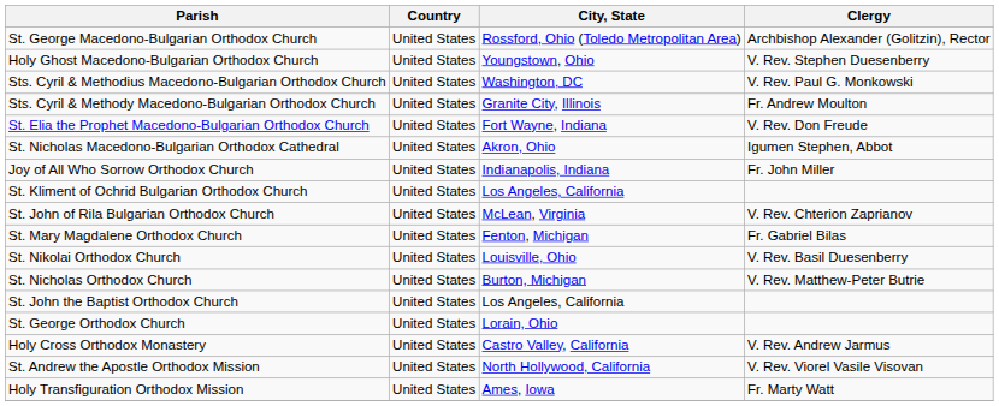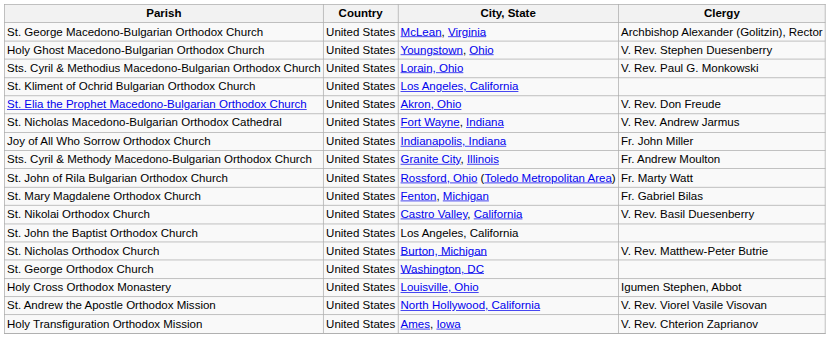 <table class="wikitable">
 <tr>
 <th>Parish</th>
 <th>Country</th>
 <th>City, State</th>
 <th>Clergy</th>
 </tr>
 <tr>
 <td>St. George Macedono-Bulgarian Orthodox Church</td>
 <td>United States</td>
-<td><a href='#'>Rossford, Ohio</a> (<a href='#'>Toledo Metropolitan Area</a>)</td>
+<td><a href='#'>McLean</a>, <a href='#'>Virginia</a></td>
 <td>Archbishop Alexander (Golitzin), Rector</td>
 </tr>
 <tr>
 <td>Holy Ghost Macedono-Bulgarian Orthodox Church</td>
 <td>United States</td>
 <td><a href='#'>Youngstown</a>, <a href='#'>Ohio</a></td>
 <td>V. Rev. Stephen Duesenberry</td>
 </tr>
 <tr>
 <td>Sts. Cyril & Methodius Macedono-Bulgarian Orthodox Church</td>
 <td>United States</td>
-<td><a href='#'>Washington, DC</a></td>
+<td><a href='#'>Lorain, Ohio</a></td>
 <td>V. Rev. Paul G. Monkowski</td>
+</tr>
+<tr>
+<td>St. Kliment of Ochrid Bulgarian Orthodox Church</td>
+<td>United States</td>
+<td><a href='#'>Los Angeles, California</a></td>
+<td></td>
+</tr>
+<tr>
+<td><a href='#'>St. Elia the Prophet Macedono-Bulgarian Orthodox Church</a></td>
+<td>United States</td>
+<td><a href='#'>Akron, Ohio</a></td>
+<td>V. Rev. Don Freude</td>
+</tr>
+<tr>
+<td>St. Nicholas Macedono-Bulgarian Orthodox Cathedral</td>
+<td>United States</td>
+<td><a href='#'>Fort Wayne</a>, <a href='#'>Indiana</a></td>
+<td>V. Rev. Andrew Jarmus</td>
+</tr>
+<tr>
+<td>Joy of All Who Sorrow Orthodox Church</td>
+<td>United States</td>
+<td><a href='#'>Indianapolis, Indiana</a></td>
+<td>Fr. John Miller</td>
 </tr>
 <tr>
 <td>Sts. Cyril & Methody Macedono-Bulgarian Orthodox Church</td>
 <td>United States</td>
 <td><a href='#'>Granite City</a>, <a href='#'>Illinois</a></td>
 <td>Fr. Andrew Moulton</td>
 </tr>
 <tr>
-<td><a href='#'>St. Elia the Prophet Macedono-Bulgarian Orthodox Church</a></td>
-<td>United States</td>
-<td><a href='#'>Fort Wayne</a>, <a href='#'>Indiana</a></td>
-<td>V. Rev. Don Freude</td>
-</tr>
-<tr>
-<td>St. Nicholas Macedono-Bulgarian Orthodox Cathedral</td>
-<td>United States</td>
-<td><a href='#'>Akron, Ohio</a></td>
-<td>Igumen Stephen, Abbot</td>
-</tr>
-<tr>
-<td>Joy of All Who Sorrow Orthodox Church</td>
-<td>United States</td>
-<td><a href='#'>Indianapolis, Indiana</a></td>
-<td>Fr. John Miller</td>
-</tr>
-<tr>
-<td>St. Kliment of Ochrid Bulgarian Orthodox Church</td>
-<td>United States</td>
-<td><a href='#'>Los Angeles, California</a></td>
-<td></td>
-</tr>
-<tr>
 <td>St. John of Rila Bulgarian Orthodox Church</td>
 <td>United States</td>
-<td><a href='#'>McLean</a>, <a href='#'>Virginia</a></td>
-<td>V. Rev. Chterion Zaprianov</td>
+<td><a href='#'>Rossford, Ohio</a> (<a href='#'>Toledo Metropolitan Area</a>)</td>
+<td>Fr. Marty Watt</td>
 </tr>
 <tr>
 <td>St. Mary Magdalene Orthodox Church</td>
 <td>United States</td>
 <td><a href='#'>Fenton</a>, <a href='#'>Michigan</a></td>
 <td>Fr. Gabriel Bilas</td>
 </tr>
 <tr>
 <td>St. Nikolai Orthodox Church</td>
 <td>United States</td>
-<td><a href='#'>Louisville, Ohio</a></td>
+<td><a href='#'>Castro Valley</a>, <a href='#'>California</a></td>
 <td>V. Rev. Basil Duesenberry</td>
+</tr>
+<tr>
+<td>St. John the Baptist Orthodox Church</td>
+<td>United States</td>
+<td>Los Angeles, California</td>
+<td></td>
 </tr>
 <tr>
 <td>St. Nicholas Orthodox Church</td>
 <td>United States</td>
 <td><a href='#'>Burton, Michigan</a></td>
 <td>V. Rev. Matthew-Peter Butrie</td>
 </tr>
 <tr>
-<td>St. John the Baptist Orthodox Church</td>
-<td>United States</td>
-<td>Los Angeles, California</td>
-<td></td>
-</tr>
-<tr>
 <td>St. George Orthodox Church</td>
 <td>United States</td>
-<td><a href='#'>Lorain, Ohio</a></td>
+<td><a href='#'>Washington, DC</a></td>
 <td></td>
 </tr>
 <tr>
 <td>Holy Cross Orthodox Monastery</td>
 <td>United States</td>
-<td><a href='#'>Castro Valley</a>, <a href='#'>California</a></td>
-<td>V. Rev. Andrew Jarmus</td>
+<td><a href='#'>Louisville, Ohio</a></td>
+<td>Igumen Stephen, Abbot</td>
 </tr>
 <tr>
 <td>St. Andrew the Apostle Orthodox Mission</td>
 <td>United States</td>
 <td><a href='#'>North Hollywood, California</a></td>
 <td>V. Rev. Viorel Vasile Visovan</td>
 </tr>
 <tr>
 <td>Holy Transfiguration Orthodox Mission</td>
 <td>United States</td>
 <td><a href='#'>Ames</a>, <a href='#'>Iowa</a></td>
-<td>Fr. Marty Watt</td>
+<td>V. Rev. Chterion Zaprianov</td>
 </tr>
 <tr>
 </tr>
 </table>
